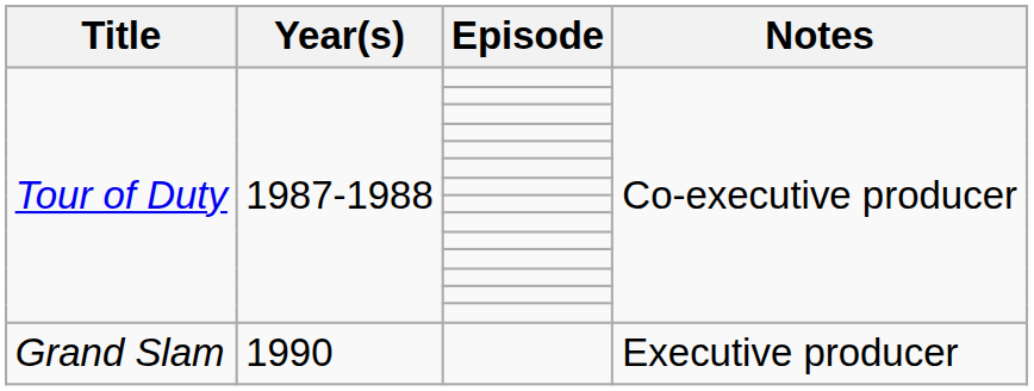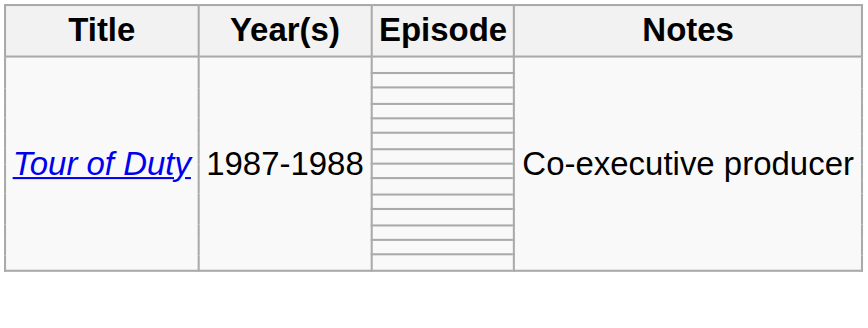 <table class="wikitable sortable">
 <tr>
 <th>Title</th>
 <th>Year(s)</th>
 <th>Episode</th>
 <th>Notes</th>
 </tr>
 <tr>
 <td rowspan="14"><em><a href='#'>Tour of Duty</a></em></td>
 <td rowspan="14">1987-1988</td>
 <td></td>
 <td rowspan="14">Co-executive producer</td>
 </tr>
 <tr>
 <td></td>
 </tr>
 <tr>
 <td></td>
 </tr>
 <tr>
 <td></td>
 </tr>
 <tr>
 <td></td>
 </tr>
 <tr>
 <td></td>
 </tr>
 <tr>
 <td></td>
 </tr>
 <tr>
 <td></td>
 </tr>
 <tr>
 <td></td>
 </tr>
 <tr>
 <td></td>
 </tr>
 <tr>
 <td></td>
 </tr>
 <tr>
 <td></td>
 </tr>
 <tr>
 <td></td>
 </tr>
 <tr>
 <td></td>
 </tr>
-<tr>
-<td><em>Grand Slam</em></td>
-<td>1990</td>
-<td></td>
-<td>Executive producer</td>
-</tr>
 </table>
